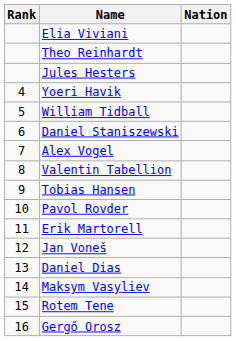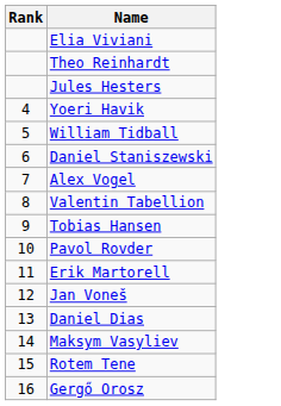 <table class="wikitable sortable" style="text-align:center">
 <tr>
 <th>Rank</th>
 <th>Name</th>
-<th>Nation</th>
 </tr>
 <tr>
 <td></td>
 <td align=left><a href='#'>Elia Viviani</a></td>
-<td align=left></td>
 </tr>
 <tr>
 <td></td>
 <td align=left><a href='#'>Theo Reinhardt</a></td>
-<td align=left></td>
 </tr>
 <tr>
 <td></td>
 <td align=left><a href='#'>Jules Hesters</a></td>
-<td align=left></td>
 </tr>
 <tr>
 <td>4</td>
 <td align=left><a href='#'>Yoeri Havik</a></td>
-<td align=left></td>
 </tr>
 <tr>
 <td>5</td>
 <td align=left><a href='#'>William Tidball</a></td>
-<td align=left></td>
 </tr>
 <tr>
 <td>6</td>
 <td align=left><a href='#'>Daniel Staniszewski</a></td>
-<td align=left></td>
 </tr>
 <tr>
 <td>7</td>
 <td align=left><a href='#'>Alex Vogel</a></td>
-<td align=left></td>
 </tr>
 <tr>
 <td>8</td>
 <td align=left><a href='#'>Valentin Tabellion</a></td>
-<td align=left></td>
 </tr>
 <tr>
 <td>9</td>
 <td align=left><a href='#'>Tobias Hansen</a></td>
-<td align=left></td>
 </tr>
 <tr>
 <td>10</td>
 <td align=left><a href='#'>Pavol Rovder</a></td>
-<td align=left></td>
 </tr>
 <tr>
 <td>11</td>
 <td align=left><a href='#'>Erik Martorell</a></td>
-<td align=left></td>
 </tr>
 <tr>
 <td>12</td>
 <td align=left><a href='#'>Jan Voneš</a></td>
-<td align=left></td>
 </tr>
 <tr>
 <td>13</td>
 <td align=left><a href='#'>Daniel Dias</a></td>
-<td align=left></td>
 </tr>
 <tr>
 <td>14</td>
 <td align=left><a href='#'>Maksym Vasyliev</a></td>
-<td align=left></td>
 </tr>
 <tr>
 <td>15</td>
 <td align=left><a href='#'>Rotem Tene</a></td>
-<td align=left></td>
 </tr>
 <tr>
 <td>16</td>
 <td align=left><a href='#'>Gergő Orosz</a></td>
-<td align=left></td>
 </tr>
 </table>
